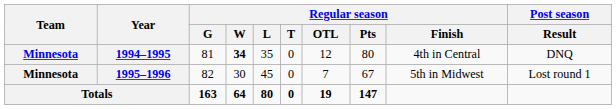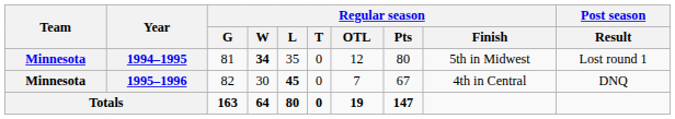 <table class="wikitable" style="font-size: 95%; text-align:center; width:50em;">
 <tr>
 <th rowspan="2">Team</th>
 <th rowspan="2">Year</th>
 <th colspan="7"><a href='#'>Regular season</a></th>
 <th colspan="1"><a href='#'>Post season</a></th>
 </tr>
 <tr>
 <th>G</th>
 <th>W</th>
 <th>L</th>
 <th>T</th>
 <th>OTL</th>
 <th>Pts</th>
 <th>Finish</th>
 <th>Result</th>
 </tr>
 <tr>
 <th><a href='#'>Minnesota</a></th>
 <th><a href='#'>1994–1995</a></th>
 <td>81</td>
 <td><strong>34</strong></td>
 <td>35</td>
 <td>0</td>
 <td>12</td>
 <td>80</td>
-<td>4th in Central</td>
-<td>DNQ</td>
+<td>5th in Midwest</td>
+<td>Lost round 1</td>
 </tr>
 <tr>
 <th>Minnesota</th>
 <th><a href='#'>1995–1996</a></th>
 <td>82</td>
 <td>30</td>
-<td>45</td>
+<td><strong>45</strong></td>
 <td>0</td>
 <td>7</td>
 <td>67</td>
-<td>5th in Midwest</td>
-<td>Lost round 1</td>
+<td>4th in Central</td>
+<td>DNQ</td>
 </tr>
 <tr>
 <th colspan="2">Totals</th>
 <td><strong>163</strong></td>
 <td><strong>64</strong></td>
 <td><strong>80</strong></td>
 <td><strong>0</strong></td>
 <td><strong>19</strong></td>
 <td><strong>147</strong></td>
 <td></td>
 <td></td>
 </tr>
 </table>
